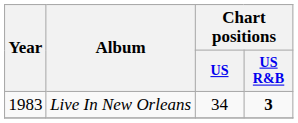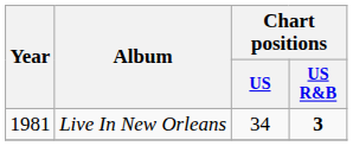 <table class="wikitable" style="text-align:center;">
 <tr>
 <th rowspan="2">Year</th>
 <th rowspan="2">Album</th>
 <th colspan="2">Chart positions</th>
 </tr>
 <tr style="font-size:smaller;">
 <th width="40"><a href='#'>US</a></th>
 <th width="40"><a href='#'>US<br>R&B</a></th>
 </tr>
 <tr>
-<td rowspan="1">1983</td>
+<td rowspan="1">1981</td>
 <td align="left"><em>Live In New Orleans</em></td>
 <td>34</td>
 <td><strong>3</strong></td>
 </tr>
 <tr>
 </tr>
 </table>
